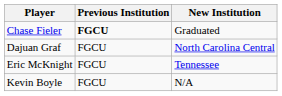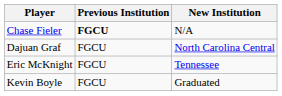 <table class="wikitable sortable">
 <tr>
 <th>Player</th>
 <th>Previous Institution</th>
 <th>New Institution</th>
 </tr>
 <tr>
 <td><a href='#'>Chase Fieler</a></td>
 <td><strong>FGCU</strong></td>
-<td>Graduated</td>
+<td>N/A </td>
 </tr>
 <tr>
 <td>Dajuan Graf</td>
 <td>FGCU</td>
 <td><a href='#'>North Carolina Central</a></td>
 </tr>
 <tr>
 <td>Eric McKnight</td>
 <td>FGCU</td>
 <td><a href='#'>Tennessee</a></td>
 </tr>
 <tr>
 <td>Kevin Boyle</td>
 <td>FGCU</td>
-<td>N/A </td>
+<td>Graduated</td>
 </tr>
 </table>
